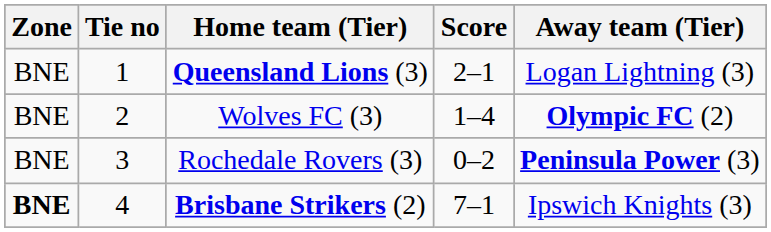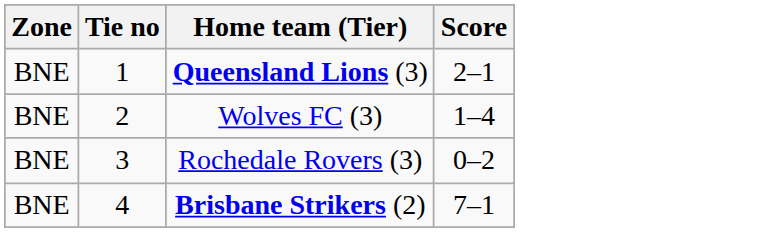 <table class="wikitable" style="text-align:center">
 <tr>
 <th>Zone</th>
 <th>Tie no</th>
 <th>Home team (Tier)</th>
 <th>Score</th>
-<th>Away team (Tier)</th>
 </tr>
 <tr>
 <td>BNE</td>
 <td>1</td>
 <td><strong><a href='#'>Queensland Lions</a></strong> (3)</td>
 <td>2–1</td>
-<td><a href='#'>Logan Lightning</a> (3)</td>
 </tr>
 <tr>
 <td>BNE</td>
 <td>2</td>
 <td><a href='#'>Wolves FC</a> (3)</td>
 <td>1–4</td>
-<td><strong><a href='#'>Olympic FC</a></strong> (2)</td>
 </tr>
 <tr>
 <td>BNE</td>
 <td>3</td>
 <td><a href='#'>Rochedale Rovers</a> (3)</td>
 <td>0–2</td>
-<td><strong><a href='#'>Peninsula Power</a></strong> (3)</td>
 </tr>
 <tr>
-<td><strong>BNE</strong></td>
+<td>BNE</td>
 <td>4</td>
 <td><strong><a href='#'>Brisbane Strikers</a></strong> (2)</td>
 <td>7–1</td>
-<td><a href='#'>Ipswich Knights</a> (3)</td>
 </tr>
 </table>
